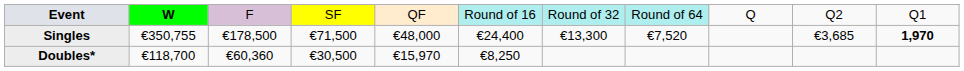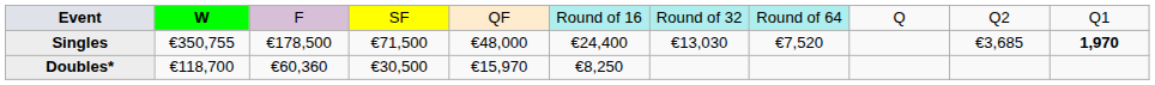 <table class=wikitable style=font-size:90%;text-align:center>
 <tr>
 <td style="width:130px; background:#dfe2e9;"><strong>Event</strong></td>
 <td style="width:80px; background:lime;"><strong>W</strong></td>
 <td style="width:85px; background:thistle;">F</td>
 <td style="width:85px; background:#ff0;">SF</td>
 <td style="width:85px; background:#ffebcd;">QF</td>
 <td style="width:85px; background:#afeeee;">Round of 16</td>
 <td style="width:85px; background:#afeeee;">Round of 32</td>
 <td style="width:85px; background:#afeeee;">Round of 64</td>
 <td width=85>Q</td>
 <td width=85>Q2</td>
 <td width=85>Q1</td>
 </tr>
 <tr>
 <td style="background:#ededed;"><strong>Singles</strong></td>
 <td>€350,755</td>
 <td>€178,500</td>
 <td>€71,500</td>
 <td>€48,000</td>
 <td>€24,400</td>
-<td>€13,300</td>
+<td>€13,030</td>
 <td>€7,520</td>
 <td></td>
 <td>€3,685</td>
 <td><strong>1,970</strong></td>
 </tr>
 <tr>
 <td style="background:#ededed;"><strong>Doubles*</strong></td>
 <td>€118,700</td>
 <td>€60,360</td>
 <td>€30,500</td>
 <td>€15,970</td>
 <td>€8,250</td>
 <td></td>
 <td></td>
 <td></td>
 <td></td>
 <td></td>
 </tr>
 </table>
